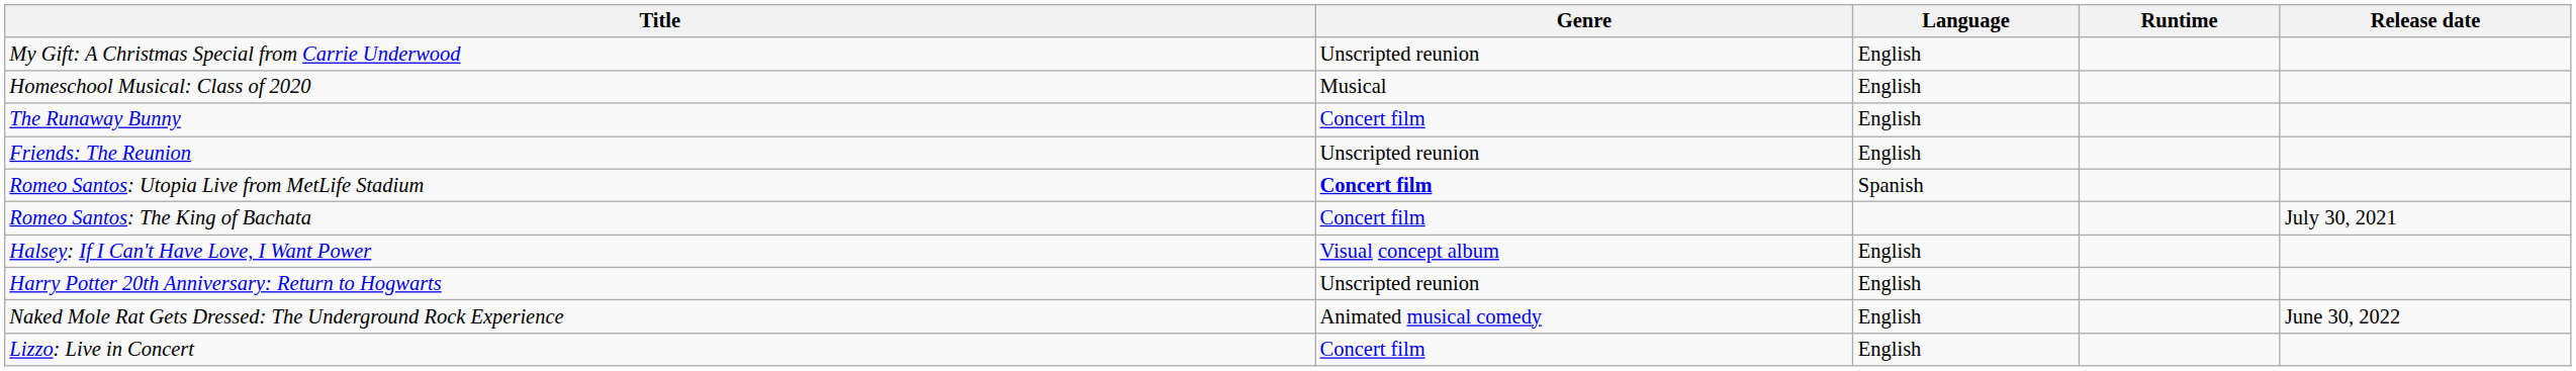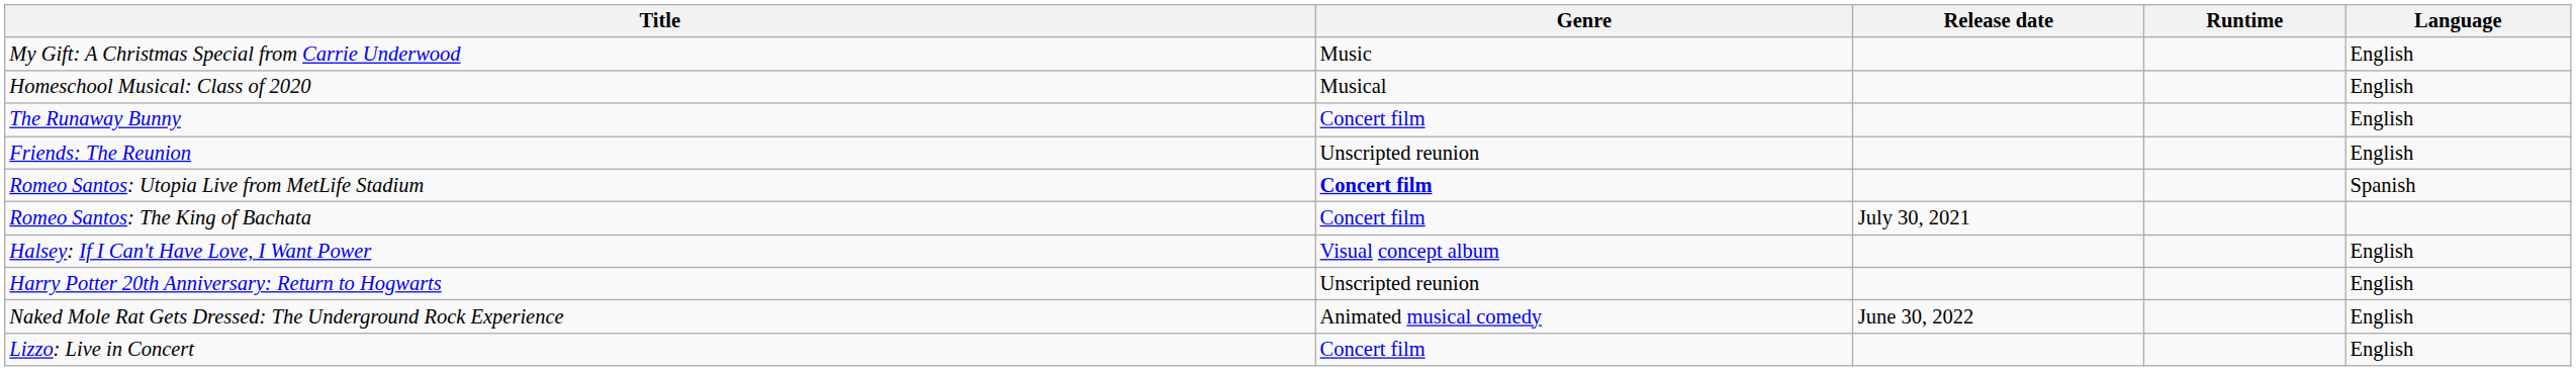 <table class="wikitable sortable" style="width:100%;">
 <tr>
 <th>Title</th>
 <th>Genre</th>
+<th>Release date</th>
+<th>Runtime</th>
 <th>Language</th>
-<th>Runtime</th>
-<th>Release date</th>
 </tr>
 <tr>
 <td><em>My Gift: A Christmas Special from <a href='#'>Carrie Underwood</a></em></td>
+<td>Music</td>
+<td></td>
+<td></td>
+<td>English</td>
+</tr>
+<tr>
+<td><em>Homeschool Musical: Class of 2020</em></td>
+<td>Musical</td>
+<td></td>
+<td></td>
+<td>English</td>
+</tr>
+<tr>
+<td><em><a href='#'>The Runaway Bunny</a></em></td>
+<td><a href='#'>Concert film</a></td>
+<td></td>
+<td></td>
+<td>English</td>
+</tr>
+<tr>
+<td><em><a href='#'>Friends: The Reunion</a></em></td>
 <td>Unscripted reunion</td>
+<td></td>
+<td></td>
 <td>English</td>
+</tr>
+<tr>
+<td><em><a href='#'>Romeo Santos</a>: Utopia Live from MetLife Stadium</em></td>
+<td><strong><a href='#'>Concert film</a></strong></td>
+<td></td>
+<td></td>
+<td>Spanish</td>
+</tr>
+<tr>
+<td><em><a href='#'>Romeo Santos</a>: The King of Bachata</em></td>
+<td><a href='#'>Concert film</a></td>
+<td>July 30, 2021</td>
 <td></td>
 <td></td>
 </tr>
 <tr>
-<td><em>Homeschool Musical: Class of 2020</em></td>
-<td>Musical</td>
-<td>English</td>
+<td><em><a href='#'>Halsey</a>: <a href='#'>If I Can't Have Love, I Want Power</a></em></td>
+<td><a href='#'>Visual</a> <a href='#'>concept album</a></td>
 <td></td>
 <td></td>
-</tr>
-<tr>
-<td><em><a href='#'>The Runaway Bunny</a></em></td>
-<td><a href='#'>Concert film</a></td>
 <td>English</td>
-<td></td>
-<td></td>
-</tr>
-<tr>
-<td><em><a href='#'>Friends: The Reunion</a></em></td>
-<td>Unscripted reunion</td>
-<td>English</td>
-<td></td>
-<td></td>
-</tr>
-<tr>
-<td><em><a href='#'>Romeo Santos</a>: Utopia Live from MetLife Stadium</em></td>
-<td><strong><a href='#'>Concert film</a></strong></td>
-<td>Spanish</td>
-<td></td>
-<td></td>
-</tr>
-<tr>
-<td><em><a href='#'>Romeo Santos</a>: The King of Bachata</em></td>
-<td><a href='#'>Concert film</a></td>
-<td></td>
-<td></td>
-<td>July 30, 2021</td>
-</tr>
-<tr>
-<td><em><a href='#'>Halsey</a>: <a href='#'>If I Can't Have Love, I Want Power</a></em></td>
-<td><a href='#'>Visual</a> <a href='#'>concept album</a></td>
-<td>English</td>
-<td></td>
-<td></td>
 </tr>
 <tr>
 <td><em><a href='#'>Harry Potter 20th Anniversary: Return to Hogwarts</a></em></td>
 <td>Unscripted reunion</td>
-<td>English</td>
 <td></td>
 <td></td>
+<td>English</td>
 </tr>
 <tr>
 <td><em>Naked Mole Rat Gets Dressed: The Underground Rock Experience</em></td>
 <td>Animated <a href='#'>musical comedy</a></td>
+<td>June 30, 2022</td>
+<td></td>
 <td>English</td>
-<td></td>
-<td>June 30, 2022</td>
 </tr>
 <tr>
 <td><em><a href='#'>Lizzo</a>: Live in Concert</em></td>
 <td><a href='#'>Concert film</a></td>
-<td>English</td>
 <td></td>
 <td></td>
+<td>English</td>
 </tr>
 </table>
